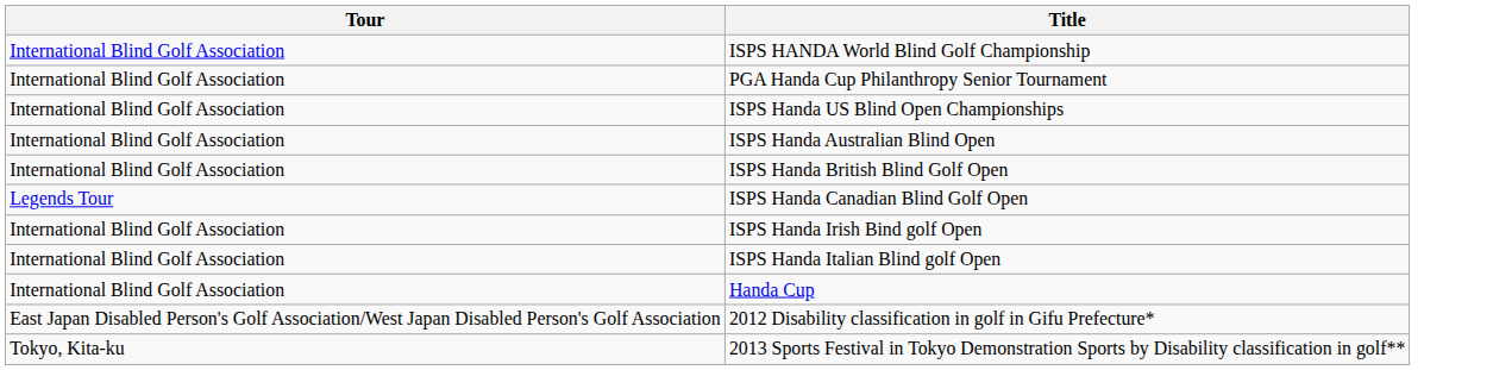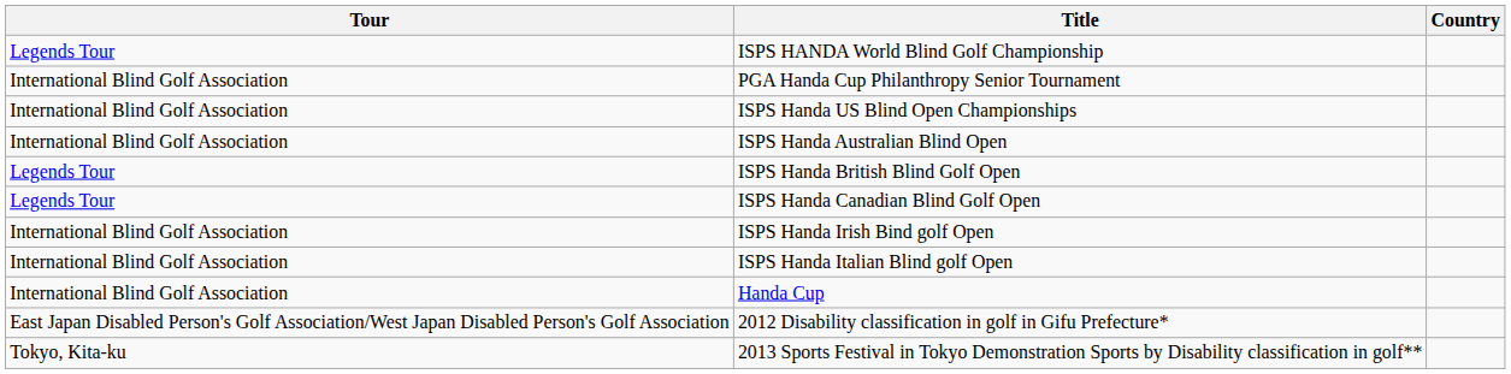 <table class="wikitable sortable">
 <tr>
 <th valign=top>Tour</th>
 <th valign=top>Title</th>
+<th valign=top>Country</th>
 </tr>
 <tr>
-<td><a href='#'>International Blind Golf Association</a></td>
+<td><a href='#'>Legends Tour</a></td>
 <td>ISPS HANDA World Blind Golf Championship</td>
+<td></td>
 </tr>
 <tr>
 <td>International Blind Golf Association</td>
 <td>PGA Handa Cup Philanthropy Senior Tournament</td>
+<td></td>
 </tr>
 <tr>
 <td>International Blind Golf Association</td>
 <td>ISPS Handa US Blind Open Championships</td>
+<td></td>
 </tr>
 <tr>
 <td>International Blind Golf Association</td>
 <td>ISPS Handa Australian Blind Open</td>
+<td></td>
 </tr>
 <tr>
-<td>International Blind Golf Association</td>
+<td><a href='#'>Legends Tour</a></td>
 <td>ISPS Handa British Blind Golf Open</td>
+<td></td>
 </tr>
 <tr>
 <td><a href='#'>Legends Tour</a></td>
 <td>ISPS Handa Canadian Blind Golf Open</td>
+<td></td>
 </tr>
 <tr>
 <td>International Blind Golf Association</td>
 <td>ISPS Handa Irish Bind golf Open</td>
+<td></td>
 </tr>
 <tr>
 <td>International Blind Golf Association</td>
 <td>ISPS Handa Italian Blind golf Open</td>
+<td></td>
 </tr>
 <tr>
 <td>International Blind Golf Association</td>
 <td><a href='#'>Handa Cup</a></td>
+<td></td>
 </tr>
 <tr>
 <td>East Japan Disabled Person's Golf Association/West Japan Disabled Person's Golf Association</td>
 <td>2012 Disability classification in golf in Gifu Prefecture*</td>
+<td></td>
 </tr>
 <tr>
 <td>Tokyo, Kita-ku</td>
 <td>2013 Sports Festival in Tokyo Demonstration Sports by Disability classification in golf**</td>
+<td></td>
 </tr>
 </table>
